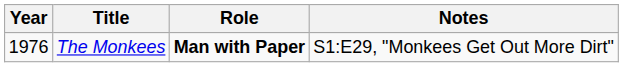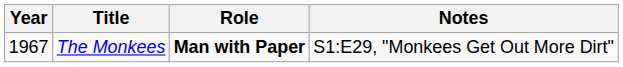 <table class="wikitable">
 <tr>
 <th>Year</th>
 <th>Title</th>
 <th>Role</th>
 <th>Notes</th>
 </tr>
 <tr>
-<td>1976</td>
+<td>1967</td>
 <td><em><a href='#'>The Monkees</a></em></td>
 <td><strong>Man with Paper</strong></td>
 <td>S1:E29, "Monkees Get Out More Dirt"</td>
 </tr>
 </table>
